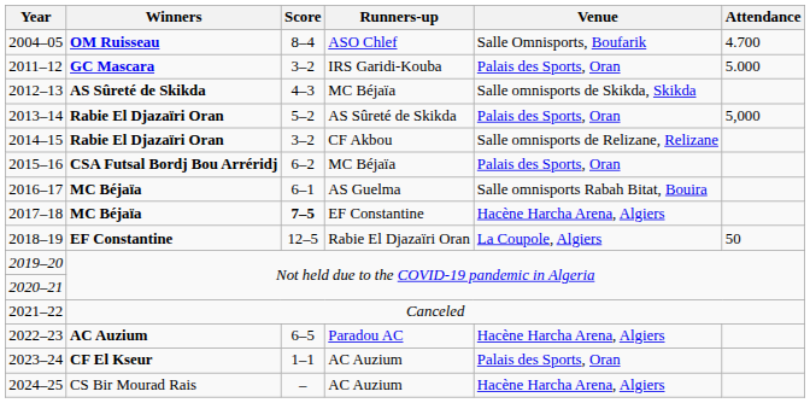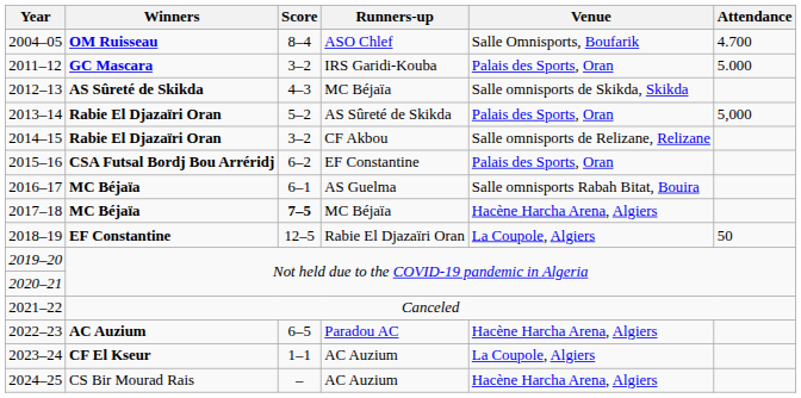 <table class="wikitable">
 <tr>
 <th>Year</th>
 <th>Winners</th>
 <th>Score</th>
 <th>Runners-up</th>
 <th>Venue</th>
 <th>Attendance</th>
 </tr>
 <tr>
 <td>2004–05</td>
 <td><strong><a href='#'>OM Ruisseau</a></strong></td>
 <td align=center>8–4</td>
 <td><a href='#'>ASO Chlef</a></td>
 <td>Salle Omnisports, <a href='#'>Boufarik</a></td>
 <td>4.700</td>
 </tr>
 <tr>
 <td>2011–12</td>
 <td><strong><a href='#'>GC Mascara</a></strong></td>
 <td align=center>3–2</td>
 <td>IRS Garidi-Kouba</td>
 <td><a href='#'>Palais des Sports</a>, <a href='#'>Oran</a></td>
 <td>5.000</td>
 </tr>
 <tr>
 <td>2012–13</td>
 <td><strong>AS Sûreté de Skikda</strong></td>
 <td align=center>4–3</td>
 <td>MC Béjaïa</td>
 <td>Salle omnisports de Skikda, <a href='#'>Skikda</a></td>
 <td></td>
 </tr>
 <tr>
 <td>2013–14</td>
 <td><strong>Rabie El Djazaïri Oran</strong></td>
 <td align=center>5–2</td>
 <td>AS Sûreté de Skikda</td>
 <td><a href='#'>Palais des Sports</a>, <a href='#'>Oran</a></td>
 <td>5,000</td>
 </tr>
 <tr>
 <td>2014–15</td>
 <td><strong>Rabie El Djazaïri Oran</strong></td>
 <td align=center>3–2</td>
 <td>CF Akbou</td>
 <td>Salle omnisports de Relizane, <a href='#'>Relizane</a></td>
 <td></td>
 </tr>
 <tr>
 <td>2015–16</td>
 <td><strong>CSA Futsal Bordj Bou Arréridj</strong></td>
 <td align=center>6–2</td>
-<td>MC Béjaïa</td>
+<td>EF Constantine</td>
 <td><a href='#'>Palais des Sports</a>, <a href='#'>Oran</a></td>
 <td></td>
 </tr>
 <tr>
 <td>2016–17</td>
 <td><strong>MC Béjaïa</strong></td>
 <td align=center>6–1</td>
 <td>AS Guelma</td>
 <td>Salle omnisports Rabah Bitat, <a href='#'>Bouira</a></td>
 <td></td>
 </tr>
 <tr>
 <td>2017–18</td>
 <td><strong>MC Béjaïa</strong></td>
 <td align=center><strong>7–5</strong></td>
-<td>EF Constantine</td>
+<td>MC Béjaïa</td>
 <td><a href='#'>Hacène Harcha Arena</a>, <a href='#'>Algiers</a></td>
 <td></td>
 </tr>
 <tr>
 <td>2018–19</td>
 <td><strong>EF Constantine</strong></td>
 <td align=center>12–5</td>
 <td>Rabie El Djazaïri Oran</td>
 <td><a href='#'>La Coupole</a>, <a href='#'>Algiers</a></td>
 <td>50</td>
 </tr>
 <tr>
 <td><em>2019–20</em></td>
 <td align=center colspan=5 rowspan=2><em>Not held due to the <a href='#'>COVID-19 pandemic in Algeria</a></em></td>
 </tr>
 <tr>
 <td><em>2020–21</em></td>
 </tr>
 <tr>
 <td>2021–22</td>
 <td align=center colspan=5><em>Canceled</em></td>
 </tr>
 <tr>
 <td>2022–23</td>
 <td><strong>AC Auzium</strong></td>
 <td align=center>6–5</td>
 <td><a href='#'>Paradou AC</a></td>
 <td><a href='#'>Hacène Harcha Arena</a>, <a href='#'>Algiers</a></td>
 <td></td>
 </tr>
 <tr>
 <td>2023–24</td>
 <td><strong>CF El Kseur</strong></td>
 <td align=center>1–1 <br></td>
 <td>AC Auzium</td>
-<td><a href='#'>Palais des Sports</a>, <a href='#'>Oran</a></td>
+<td><a href='#'>La Coupole</a>, <a href='#'>Algiers</a></td>
 <td></td>
 </tr>
 <tr>
 <td>2024–25</td>
 <td>CS Bir Mourad Rais</td>
 <td align=center>–</td>
 <td>AC Auzium</td>
 <td><a href='#'>Hacène Harcha Arena</a>, <a href='#'>Algiers</a></td>
 <td></td>
 </tr>
 </table>
